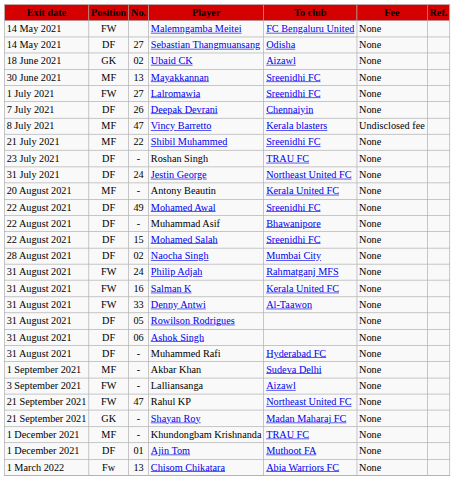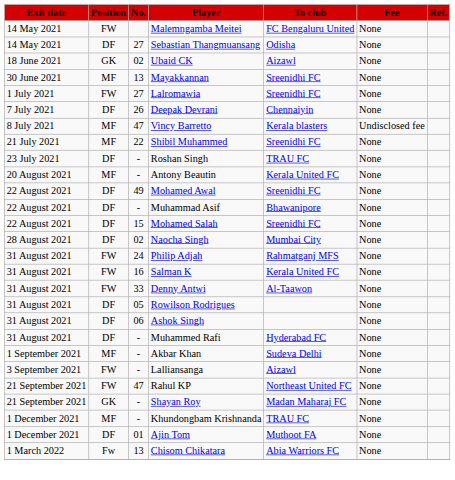 <table class="wikitable sortable">
 <tr>
 <th style="background:#d50000; color:Black;"><strong>Exit date</strong></th>
 <th style="background:#d50000; color:Black;"><strong>Position</strong></th>
 <th style="background:#d50000; color:Black;"><strong>No.</strong></th>
 <th style="background:#d50000; color:Black;"><strong>Player</strong></th>
 <th style="background:#d50000; color:Black;"><strong>To club</strong></th>
 <th style="background:#d50000; color:Black;"><strong>Fee</strong></th>
 <th style="background:#d50000; color:Black;"><strong>Ref.</strong></th>
 </tr>
 <tr>
 <td>14 May 2021</td>
 <td style="text-align:center;">FW</td>
 <td style="text-align:center;"></td>
 <td style="text-align:left;"> <a href='#'>Malemngamba Meitei</a></td>
 <td style="text-align:left;"> <a href='#'>FC Bengaluru United</a></td>
 <td>None</td>
 <td></td>
 </tr>
 <tr>
 <td>14 May 2021</td>
 <td style="text-align:center;">DF</td>
 <td style="text-align:center;">27</td>
 <td style="text-align:left;"> <a href='#'>Sebastian Thangmuansang</a></td>
 <td style="text-align:left;"> <a href='#'>Odisha</a></td>
 <td>None</td>
 <td></td>
 </tr>
 <tr>
 <td>18 June 2021</td>
 <td style="text-align:center;">GK</td>
 <td style="text-align:center;">02</td>
 <td style="text-align:left;"> <a href='#'>Ubaid CK</a></td>
 <td style="text-align:left;"> <a href='#'>Aizawl</a></td>
 <td>None</td>
 <td></td>
 </tr>
 <tr>
 <td>30 June 2021</td>
 <td style="text-align:center;">MF</td>
 <td style="text-align:center;">13</td>
 <td style="text-align:left;"> <a href='#'>Mayakkannan</a></td>
 <td style="text-align:left;"> <a href='#'>Sreenidhi FC</a></td>
 <td>None</td>
 <td></td>
 </tr>
 <tr>
 <td>1 July 2021</td>
 <td style="text-align:center;">FW</td>
 <td style="text-align:center;">27</td>
 <td style="text-align:left;"> <a href='#'>Lalromawia</a></td>
 <td style="text-align:left;"> <a href='#'>Sreenidhi FC</a></td>
 <td>None</td>
 <td></td>
 </tr>
 <tr>
 <td>7 July 2021</td>
 <td style="text-align:center;">DF</td>
 <td style="text-align:center;">26</td>
 <td style="text-align:left;"> <a href='#'>Deepak Devrani</a></td>
 <td style="text-align:left;"> <a href='#'>Chennaiyin</a></td>
 <td>None</td>
 <td></td>
 </tr>
 <tr>
 <td>8 July 2021</td>
 <td style="text-align:center;">MF</td>
 <td style="text-align:center;">47</td>
 <td style="text-align:left;"> <a href='#'>Vincy Barretto</a></td>
 <td style="text-align:left;"> <a href='#'>Kerala blasters</a></td>
 <td>Undisclosed fee</td>
 <td></td>
 </tr>
 <tr>
 <td>21 July 2021</td>
 <td style="text-align:center;">MF</td>
 <td style="text-align:center;">22</td>
 <td style="text-align:left;"> <a href='#'>Shibil Muhammed</a></td>
 <td style="text-align:left;"> <a href='#'>Sreenidhi FC</a></td>
 <td>None</td>
 <td></td>
 </tr>
 <tr>
 <td>23 July 2021</td>
 <td style="text-align:center;">DF</td>
 <td style="text-align:center;">-</td>
 <td style="text-align:left;"> Roshan Singh</td>
 <td style="text-align:left;"> <a href='#'>TRAU FC</a></td>
-<td>None</td>
-<td></td>
-</tr>
-<tr>
-<td>31 July 2021</td>
-<td style="text-align:center;">DF</td>
-<td style="text-align:center;">24</td>
-<td style="text-align:left;"> <a href='#'>Jestin George</a></td>
-<td style="text-align:left;"> <a href='#'>Northeast United FC</a></td>
 <td>None</td>
 <td></td>
 </tr>
 <tr>
 <td>20 August 2021</td>
 <td style="text-align:center;">MF</td>
 <td style="text-align:center;">-</td>
 <td style="text-align:left;"> Antony Beautin</td>
 <td style="text-align:left;"> <a href='#'>Kerala United FC</a></td>
 <td>None</td>
 <td></td>
 </tr>
 <tr>
 <td>22 August 2021</td>
 <td style="text-align:center;">DF</td>
 <td style="text-align:center;">49</td>
 <td style="text-align:left;"> <a href='#'>Mohamed Awal</a></td>
 <td style="text-align:left;"> <a href='#'>Sreenidhi FC</a></td>
 <td>None</td>
 <td></td>
 </tr>
 <tr>
 <td>22 August 2021</td>
 <td style="text-align:center;">DF</td>
 <td style="text-align:center;">-</td>
 <td style="text-align:left;"> Muhammad Asif</td>
 <td style="text-align:left;"> <a href='#'>Bhawanipore</a></td>
 <td>None</td>
 <td></td>
 </tr>
 <tr>
 <td>22 August 2021</td>
 <td style="text-align:center;">DF</td>
 <td style="text-align:center;">15</td>
 <td style="text-align:left;"> <a href='#'>Mohamed Salah</a></td>
 <td style="text-align:left;"> <a href='#'>Sreenidhi FC</a></td>
 <td>None</td>
 <td></td>
 </tr>
 <tr>
 <td>28 August 2021</td>
 <td style="text-align:center;">DF</td>
 <td style="text-align:center;">02</td>
 <td style="text-align:left;"> <a href='#'>Naocha Singh</a></td>
 <td style="text-align:left;"> <a href='#'>Mumbai City</a></td>
 <td>None</td>
 <td></td>
 </tr>
 <tr>
 <td>31 August 2021</td>
 <td style="text-align:center;">FW</td>
 <td style="text-align:center;">24</td>
 <td style="text-align:left;"> <a href='#'>Philip Adjah</a></td>
 <td style="text-align:left;"> <a href='#'>Rahmatganj MFS</a></td>
 <td>None</td>
 <td></td>
 </tr>
 <tr>
 <td>31 August 2021</td>
 <td style="text-align:center;">FW</td>
 <td style="text-align:center;">16</td>
 <td style="text-align:left;"> <a href='#'>Salman K</a></td>
 <td style="text-align:left;"> <a href='#'>Kerala United FC</a></td>
 <td>None</td>
 <td></td>
 </tr>
 <tr>
 <td>31 August 2021</td>
 <td style="text-align:center;">FW</td>
 <td style="text-align:center;">33</td>
 <td style="text-align:left;"> <a href='#'>Denny Antwi</a></td>
 <td style="text-align:left;"> <a href='#'>Al-Taawon</a></td>
 <td>None</td>
 <td></td>
 </tr>
 <tr>
 <td>31 August 2021</td>
 <td style="text-align:center;">DF</td>
 <td style="text-align:center;">05</td>
 <td style="text-align:left;"> <a href='#'>Rowilson Rodrigues</a></td>
 <td style="text-align:left;"></td>
 <td>None</td>
 <td></td>
 </tr>
 <tr>
 <td>31 August 2021</td>
 <td style="text-align:center;">DF</td>
 <td style="text-align:center;">06</td>
 <td style="text-align:left;"> <a href='#'>Ashok Singh</a></td>
 <td style="text-align:left;"></td>
 <td>None</td>
 <td></td>
 </tr>
 <tr>
 <td>31 August 2021</td>
 <td style="text-align:center;">DF</td>
 <td style="text-align:center;">-</td>
 <td style="text-align:left;"> Muhammed Rafi</td>
 <td style="text-align:left;"> <a href='#'>Hyderabad FC</a></td>
 <td>None</td>
 <td></td>
 </tr>
 <tr>
 <td>1 September 2021</td>
 <td style="text-align:center;">MF</td>
 <td style="text-align:center;">-</td>
 <td style="text-align:left;"> Akbar Khan</td>
 <td style="text-align:left;"> <a href='#'>Sudeva Delhi</a></td>
 <td>None</td>
 <td></td>
 </tr>
 <tr>
 <td>3 September 2021</td>
 <td style="text-align:center;">FW</td>
 <td style="text-align:center;">-</td>
 <td style="text-align:left;"> Lalliansanga</td>
 <td style="text-align:left;"> <a href='#'>Aizawl</a></td>
 <td>None</td>
 <td></td>
 </tr>
 <tr>
 <td>21 September 2021</td>
 <td style="text-align:center;">FW</td>
 <td style="text-align:center;">47</td>
 <td style="text-align:left;"> Rahul KP</td>
 <td style="text-align:left;"> <a href='#'>Northeast United FC</a></td>
 <td>None</td>
 <td></td>
 </tr>
 <tr>
 <td>21 September 2021</td>
 <td style="text-align:center;">GK</td>
 <td style="text-align:center;">-</td>
 <td style="text-align:left;"> <a href='#'>Shayan Roy</a></td>
 <td style="text-align:left;"> <a href='#'>Madan Maharaj FC</a></td>
 <td>None</td>
 <td></td>
 </tr>
 <tr>
 <td>1 December 2021</td>
 <td style="text-align:center;">MF</td>
 <td style="text-align:center;">-</td>
 <td style="text-align:left;"> Khundongbam Krishnanda</td>
 <td style="text-align:left;"> <a href='#'>TRAU FC</a></td>
 <td>None</td>
 <td></td>
 </tr>
 <tr>
 <td>1 December 2021</td>
 <td style="text-align:center;">DF</td>
 <td style="text-align:center;">01</td>
 <td style="text-align:left;"> <a href='#'>Ajin Tom</a></td>
 <td style="text-align:left;"> <a href='#'>Muthoot FA</a></td>
 <td>None</td>
 <td></td>
 </tr>
 <tr>
 <td>1 March 2022</td>
 <td style="text-align:center;">Fw</td>
 <td style="text-align:center;">13</td>
 <td style="text-align:left;"> <a href='#'>Chisom Chikatara</a></td>
 <td style="text-align:left;"> <a href='#'>Abia Warriors FC</a></td>
 <td>None</td>
 <td></td>
 </tr>
 <tr>
 </tr>
 </table>
